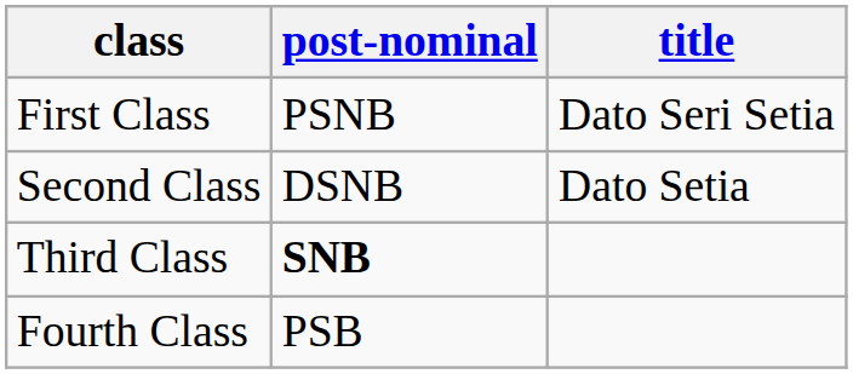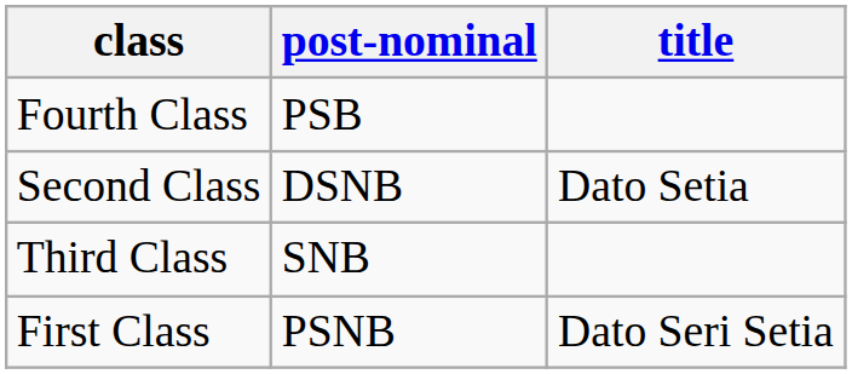 <table class=wikitable>
 <tr>
 <th>class</th>
 <th><a href='#'>post-nominal</a></th>
 <th><a href='#'>title</a></th>
 </tr>
 <tr>
-<td>First Class</td>
-<td> PSNB</td>
-<td>Dato Seri Setia</td>
+<td>Fourth Class</td>
+<td> PSB</td>
+<td></td>
 </tr>
 <tr>
 <td>Second Class</td>
 <td> DSNB</td>
 <td>Dato Setia</td>
 </tr>
 <tr>
 <td>Third Class</td>
-<td><strong> SNB</strong></td>
+<td> SNB</td>
 <td></td>
 </tr>
 <tr>
-<td>Fourth Class</td>
-<td> PSB</td>
-<td></td>
+<td>First Class</td>
+<td> PSNB</td>
+<td>Dato Seri Setia</td>
 </tr>
 </table>
